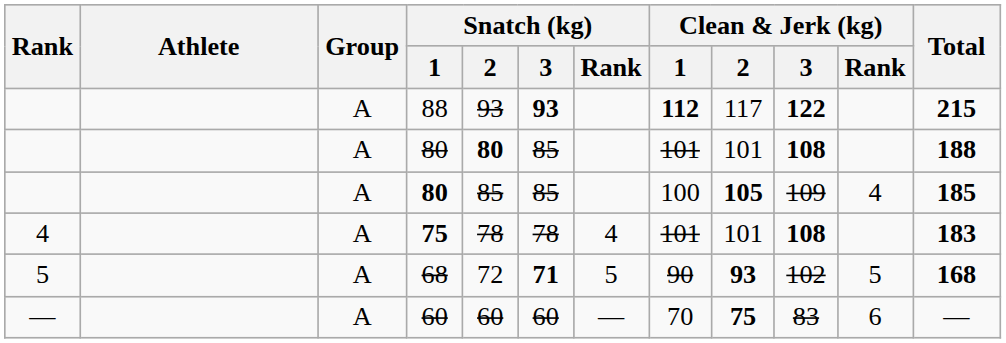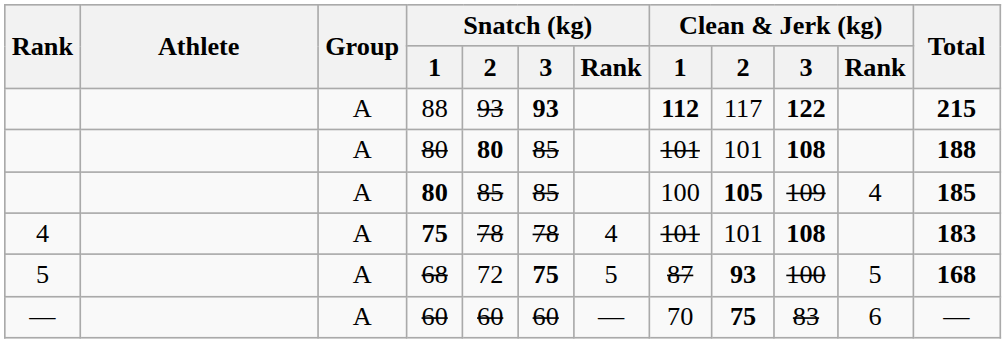 <table class = "wikitable" style="text-align:center;">
 <tr>
 <th rowspan=2 width=40>Rank</th>
 <th rowspan=2 width=250>Athlete</th>
 <th rowspan=2 width=50>Group</th>
 <th colspan=4>Snatch (kg)</th>
 <th colspan=4>Clean & Jerk (kg)</th>
 <th rowspan=2 width=60>Total</th>
 </tr>
 <tr>
 <th width=40>1</th>
 <th width=40>2</th>
 <th width=40>3</th>
 <th width=40>Rank</th>
 <th width=40>1</th>
 <th width=40>2</th>
 <th width=40>3</th>
 <th width=40>Rank</th>
 </tr>
 <tr>
 <td></td>
 <td align=left></td>
 <td>A</td>
 <td>88</td>
 <td><s>93</s></td>
 <td><strong>93</strong></td>
 <td></td>
 <td><strong>112</strong></td>
 <td>117</td>
 <td><strong>122</strong></td>
 <td></td>
 <td><strong>215</strong></td>
 </tr>
 <tr>
 <td></td>
 <td align=left></td>
 <td>A</td>
 <td><s>80</s></td>
 <td><strong>80</strong></td>
 <td><s>85</s></td>
 <td></td>
 <td><s>101</s></td>
 <td>101</td>
 <td><strong>108</strong></td>
 <td></td>
 <td><strong>188</strong></td>
 </tr>
 <tr>
 <td></td>
 <td align=left></td>
 <td>A</td>
 <td><strong>80</strong></td>
 <td><s>85</s></td>
 <td><s>85</s></td>
 <td></td>
 <td>100</td>
 <td><strong>105</strong></td>
 <td><s>109</s></td>
 <td>4</td>
 <td><strong>185</strong></td>
 </tr>
 <tr>
 <td>4</td>
 <td align=left></td>
 <td>A</td>
 <td><strong>75</strong></td>
 <td><s>78</s></td>
 <td><s>78</s></td>
 <td>4</td>
 <td><s>101</s></td>
 <td>101</td>
 <td><strong>108</strong></td>
 <td></td>
 <td><strong>183</strong></td>
 </tr>
 <tr>
 <td>5</td>
 <td align=left></td>
 <td>A</td>
 <td><s>68</s></td>
 <td>72</td>
-<td><strong>71</strong></td>
+<td><strong>75</strong></td>
 <td>5</td>
-<td><s>90</s></td>
+<td><s>87</s></td>
 <td><strong>93</strong></td>
-<td><s>102</s></td>
+<td><s>100</s></td>
 <td>5</td>
 <td><strong>168</strong></td>
 </tr>
 <tr>
 <td>—</td>
 <td align=left></td>
 <td>A</td>
 <td><s>60</s></td>
 <td><s>60</s></td>
 <td><s>60</s></td>
 <td>—</td>
 <td>70</td>
 <td><strong>75</strong></td>
 <td><s>83</s></td>
 <td>6</td>
 <td>—</td>
 </tr>
 </table>
